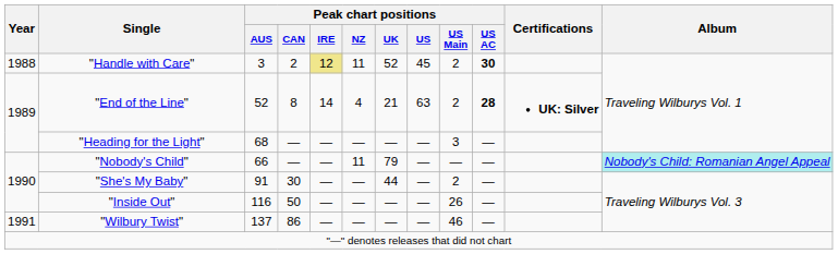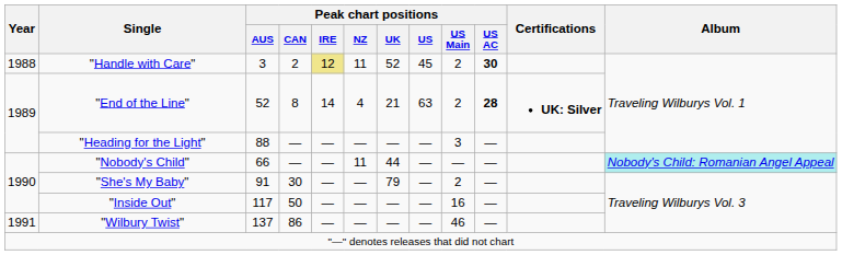 <table class="wikitable plainrowheaders" style="text-align:center">
 <tr>
 <th rowspan="2">Year</th>
 <th rowspan="2" style="width:16em;">Single</th>
 <th colspan="8">Peak chart positions</th>
 <th rowspan="2">Certifications</th>
 <th rowspan="2">Album</th>
 </tr>
 <tr style="font-size:smaller;">
 <th style="width:35px;"><a href='#'>AUS</a><br></th>
 <th style="width:35px;"><a href='#'>CAN</a><br></th>
 <th style="width:35px;"><a href='#'>IRE</a><br></th>
 <th style="width:35px;"><a href='#'>NZ</a><br></th>
 <th style="width:35px;"><a href='#'>UK</a><br></th>
 <th style="width:35px;"><a href='#'>US</a><br></th>
 <th style="width:35px;"><a href='#'>US Main</a><br></th>
 <th style="width:35px;"><a href='#'>US AC</a><br></th>
 </tr>
 <tr>
 <td>1988</td>
 <td>"<a href='#'>Handle with Care</a>"</td>
 <td>3</td>
 <td>2</td>
 <td style="background: khaki;">12</td>
 <td>11</td>
 <td>52</td>
 <td>45</td>
 <td>2</td>
 <td><strong>30</strong></td>
 <td></td>
 <td style="text-align:left;" rowspan="3"><em>Traveling Wilburys Vol. 1</em></td>
 </tr>
 <tr>
 <td rowspan="2">1989</td>
 <td>"<a href='#'>End of the Line</a>"</td>
 <td>52</td>
 <td>8</td>
 <td>14</td>
 <td>4</td>
 <td>21</td>
 <td>63</td>
 <td>2</td>
 <td><strong>28</strong></td>
 <td><strong><br><ul><li>UK: Silver</li></ul></strong></td>
 </tr>
 <tr>
 <td>"<a href='#'>Heading for the Light</a>"</td>
-<td>68</td>
+<td>88</td>
 <td>—</td>
 <td>—</td>
 <td>—</td>
 <td>—</td>
 <td>—</td>
 <td>3</td>
 <td>—</td>
 <td></td>
 </tr>
 <tr>
 <td rowspan="3">1990</td>
 <td>"<a href='#'>Nobody's Child</a>"</td>
 <td>66</td>
 <td>—</td>
 <td>—</td>
 <td>11</td>
-<td>79</td>
+<td>44</td>
 <td>—</td>
 <td>—</td>
 <td>—</td>
 <td></td>
 <td style="background: paleturquoise; text-align:left;"><em><a href='#'>Nobody's Child: Romanian Angel Appeal</a></em></td>
 </tr>
 <tr>
 <td>"<a href='#'>She's My Baby</a>"</td>
 <td>91</td>
 <td>30</td>
 <td>—</td>
 <td>—</td>
-<td>44</td>
+<td>79</td>
 <td>—</td>
 <td>2</td>
 <td>—</td>
 <td></td>
 <td style="text-align:left;" rowspan="3"><em>Traveling Wilburys Vol. 3</em></td>
 </tr>
 <tr>
 <td>"<a href='#'>Inside Out</a>"</td>
-<td>116</td>
+<td>117</td>
 <td>50</td>
 <td>—</td>
 <td>—</td>
 <td>—</td>
 <td>—</td>
-<td>26</td>
+<td>16</td>
 <td>—</td>
 <td></td>
 </tr>
 <tr>
 <td>1991</td>
 <td>"<a href='#'>Wilbury Twist</a>"</td>
 <td>137</td>
 <td>86</td>
 <td>—</td>
 <td>—</td>
 <td>—</td>
 <td>—</td>
 <td>46</td>
 <td>—</td>
 <td></td>
 </tr>
 <tr>
 <td colspan="12" style="font-size:85%">"—" denotes releases that did not chart</td>
 </tr>
 </table>
